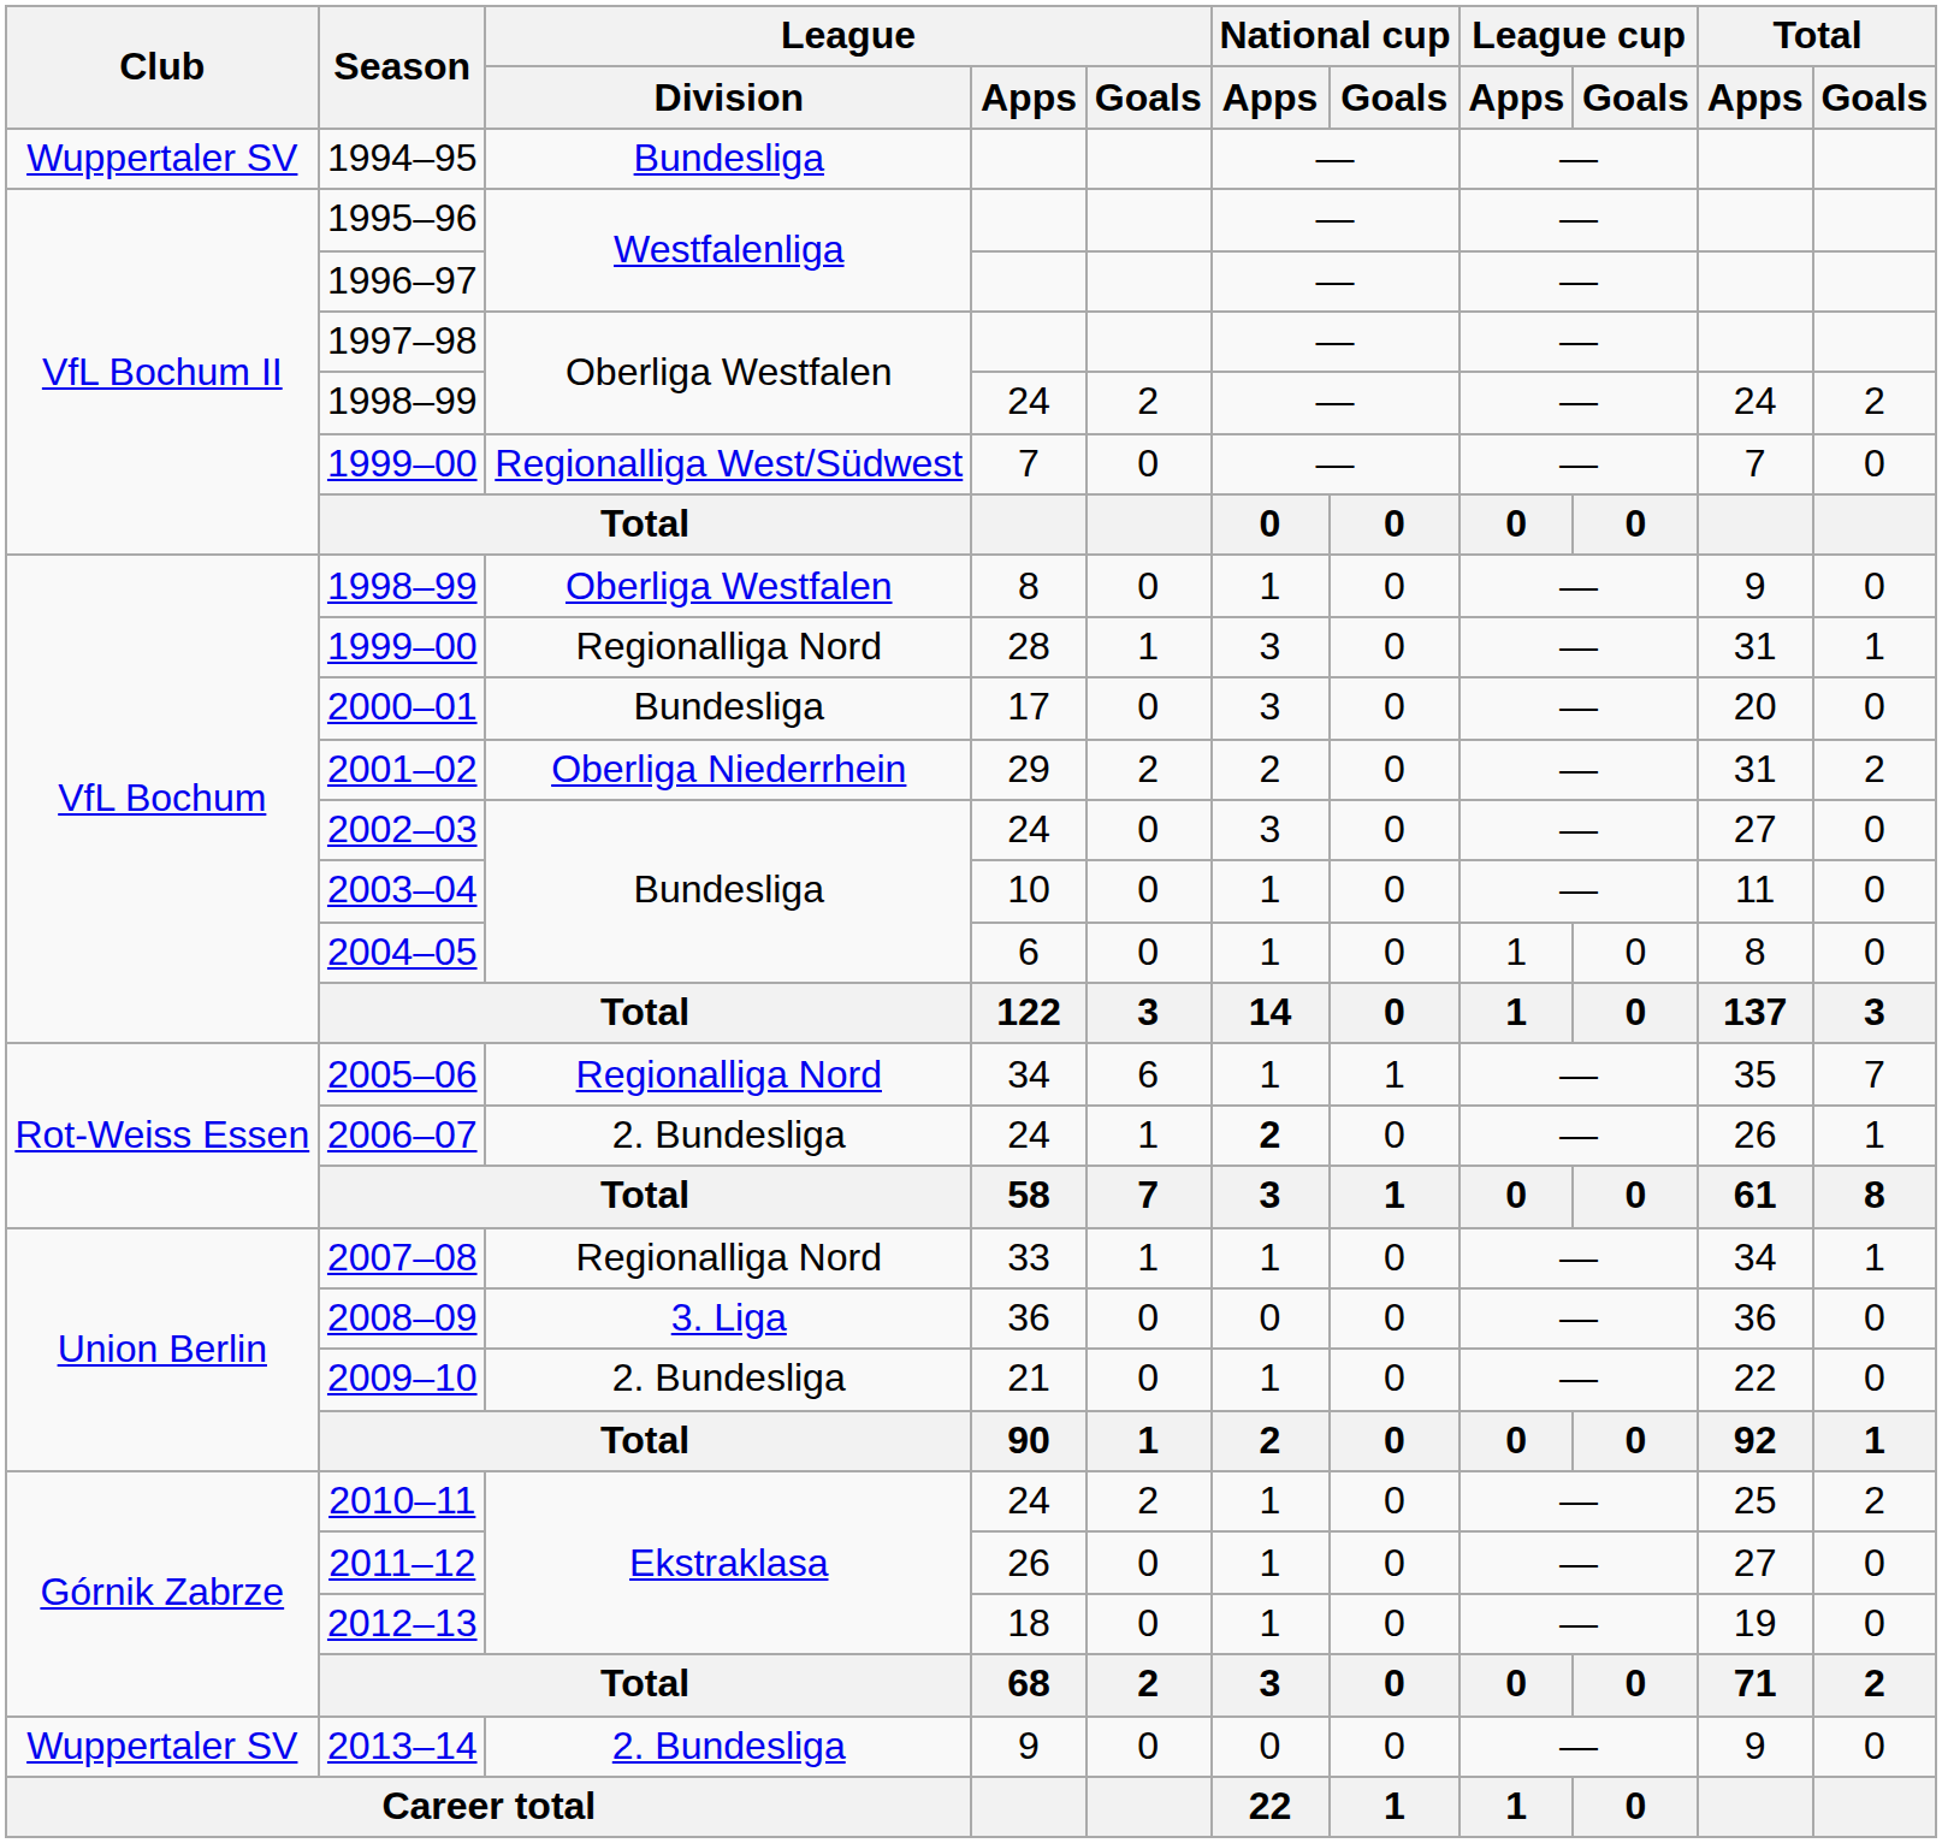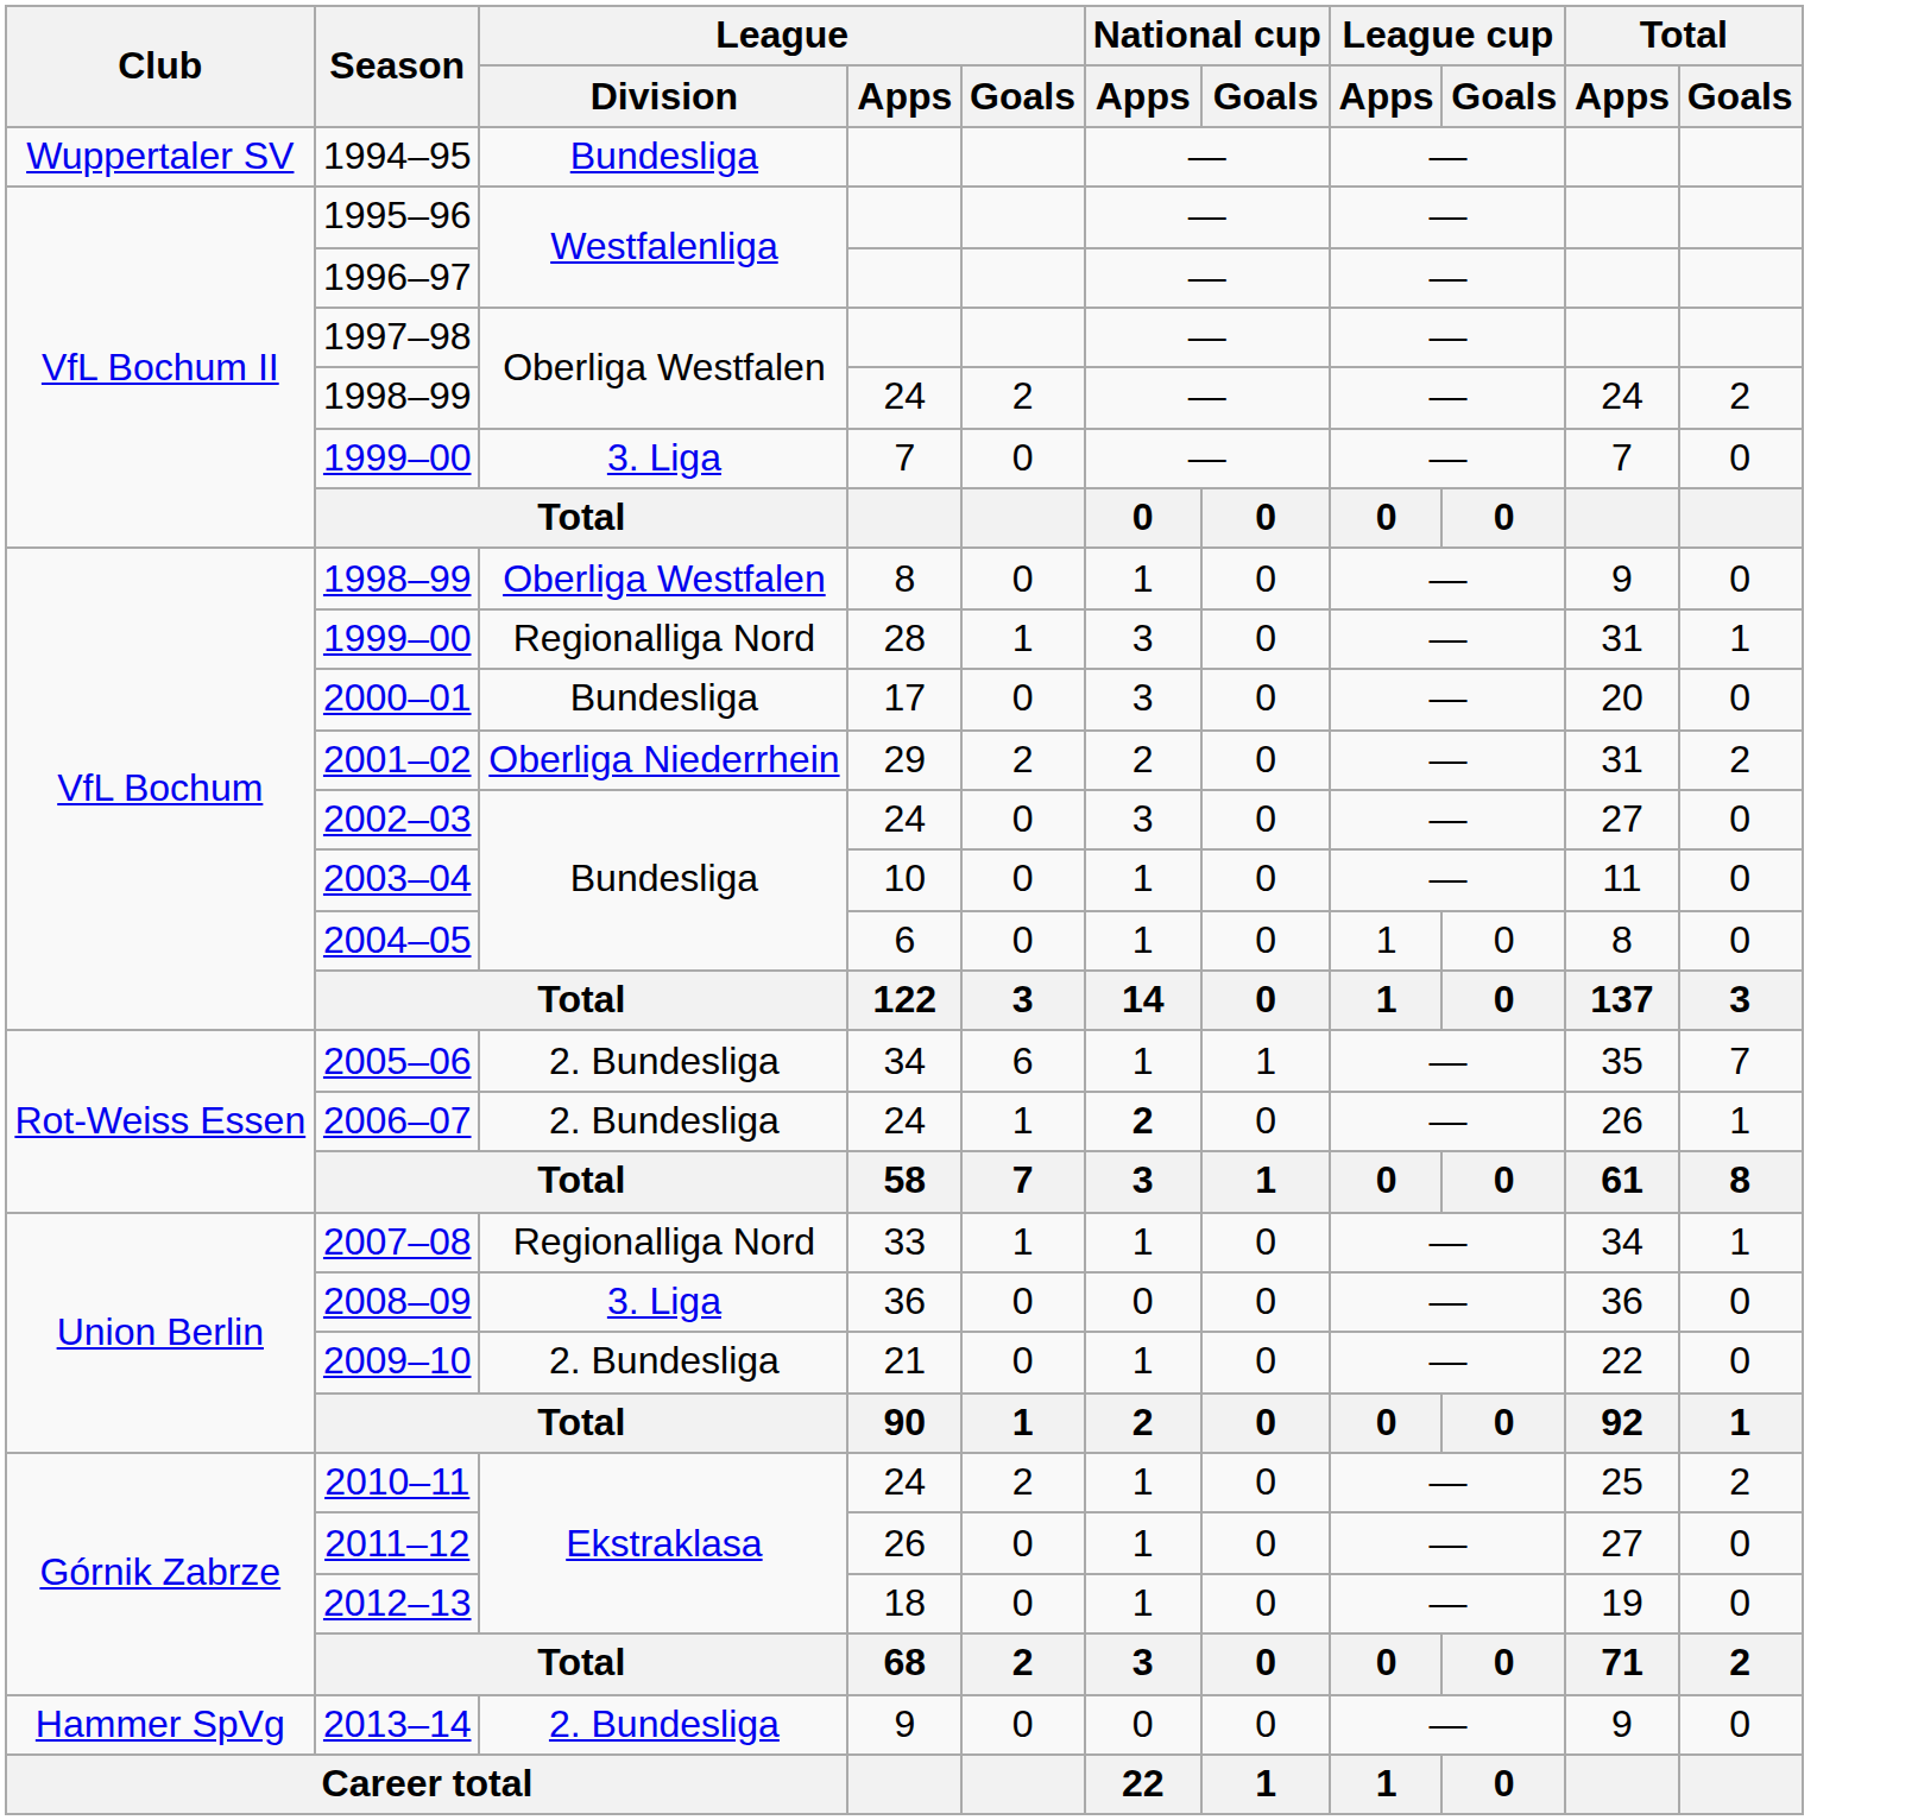 <table class="wikitable" style="text-align:center">
 <tr>
 <th rowspan="2">Club</th>
 <th rowspan="2">Season</th>
 <th colspan="3">League</th>
 <th colspan="2">National cup</th>
 <th colspan="2">League cup</th>
 <th colspan="2">Total</th>
 </tr>
 <tr>
 <th>Division</th>
 <th>Apps</th>
 <th>Goals</th>
 <th>Apps</th>
 <th>Goals</th>
 <th>Apps</th>
 <th>Goals</th>
 <th>Apps</th>
 <th>Goals</th>
 </tr>
 <tr>
 <td><a href='#'>Wuppertaler SV</a></td>
 <td>1994–95</td>
 <td><a href='#'>Bundesliga</a></td>
 <td></td>
 <td></td>
 <td colspan="2">—</td>
 <td colspan="2">—</td>
 <td></td>
 <td></td>
 </tr>
 <tr>
 <td rowspan="6"><a href='#'>VfL Bochum II</a></td>
 <td>1995–96</td>
 <td rowspan="2"><a href='#'>Westfalenliga</a></td>
 <td></td>
 <td></td>
 <td colspan="2">—</td>
 <td colspan="2">—</td>
 <td></td>
 <td></td>
 </tr>
 <tr>
 <td>1996–97</td>
 <td></td>
 <td></td>
 <td colspan="2">—</td>
 <td colspan="2">—</td>
 <td></td>
 <td></td>
 </tr>
 <tr>
 <td>1997–98</td>
 <td rowspan="2">Oberliga Westfalen</td>
 <td></td>
 <td></td>
 <td colspan="2">—</td>
 <td colspan="2">—</td>
 <td></td>
 <td></td>
 </tr>
 <tr>
 <td>1998–99</td>
 <td>24</td>
 <td>2</td>
 <td colspan="2">—</td>
 <td colspan="2">—</td>
 <td>24</td>
 <td>2</td>
 </tr>
 <tr>
 <td><a href='#'>1999–00</a></td>
-<td><a href='#'>Regionalliga West/Südwest</a></td>
+<td><a href='#'>3. Liga</a></td>
 <td>7</td>
 <td>0</td>
 <td colspan="2">—</td>
 <td colspan="2">—</td>
 <td>7</td>
 <td>0</td>
 </tr>
 <tr>
 <th colspan="2">Total</th>
 <th></th>
 <th></th>
 <th>0</th>
 <th>0</th>
 <th>0</th>
 <th>0</th>
 <th></th>
 <th></th>
 </tr>
 <tr>
 <td rowspan="8"><a href='#'>VfL Bochum</a></td>
 <td><a href='#'>1998–99</a></td>
 <td><a href='#'>Oberliga Westfalen</a></td>
 <td>8</td>
 <td>0</td>
 <td>1</td>
 <td>0</td>
 <td colspan="2">—</td>
 <td>9</td>
 <td>0</td>
 </tr>
 <tr>
 <td><a href='#'>1999–00</a></td>
 <td>Regionalliga Nord</td>
 <td>28</td>
 <td>1</td>
 <td>3</td>
 <td>0</td>
 <td colspan="2">—</td>
 <td>31</td>
 <td>1</td>
 </tr>
 <tr>
 <td><a href='#'>2000–01</a></td>
 <td>Bundesliga</td>
 <td>17</td>
 <td>0</td>
 <td>3</td>
 <td>0</td>
 <td colspan="2">—</td>
 <td>20</td>
 <td>0</td>
 </tr>
 <tr>
 <td><a href='#'>2001–02</a></td>
 <td><a href='#'>Oberliga Niederrhein</a></td>
 <td>29</td>
 <td>2</td>
 <td>2</td>
 <td>0</td>
 <td colspan="2">—</td>
 <td>31</td>
 <td>2</td>
 </tr>
 <tr>
 <td><a href='#'>2002–03</a></td>
 <td rowspan="3">Bundesliga</td>
 <td>24</td>
 <td>0</td>
 <td>3</td>
 <td>0</td>
 <td colspan="2">—</td>
 <td>27</td>
 <td>0</td>
 </tr>
 <tr>
 <td><a href='#'>2003–04</a></td>
 <td>10</td>
 <td>0</td>
 <td>1</td>
 <td>0</td>
 <td colspan="2">—</td>
 <td>11</td>
 <td>0</td>
 </tr>
 <tr>
 <td><a href='#'>2004–05</a></td>
 <td>6</td>
 <td>0</td>
 <td>1</td>
 <td>0</td>
 <td>1</td>
 <td>0</td>
 <td>8</td>
 <td>0</td>
 </tr>
 <tr>
 <th colspan="2">Total</th>
 <th>122</th>
 <th>3</th>
 <th>14</th>
 <th>0</th>
 <th>1</th>
 <th>0</th>
 <th>137</th>
 <th>3</th>
 </tr>
 <tr>
 <td rowspan="3"><a href='#'>Rot-Weiss Essen</a></td>
 <td><a href='#'>2005–06</a></td>
-<td><a href='#'>Regionalliga Nord</a></td>
+<td>2. Bundesliga</td>
 <td>34</td>
 <td>6</td>
 <td>1</td>
 <td>1</td>
 <td colspan="2">—</td>
 <td>35</td>
 <td>7</td>
 </tr>
 <tr>
 <td><a href='#'>2006–07</a></td>
 <td>2. Bundesliga</td>
 <td>24</td>
 <td>1</td>
 <td><strong>2</strong></td>
 <td>0</td>
 <td colspan="2">—</td>
 <td>26</td>
 <td>1</td>
 </tr>
 <tr>
 <th colspan="2">Total</th>
 <th>58</th>
 <th>7</th>
 <th>3</th>
 <th>1</th>
 <th>0</th>
 <th>0</th>
 <th>61</th>
 <th>8</th>
 </tr>
 <tr>
 <td rowspan="4"><a href='#'>Union Berlin</a></td>
 <td><a href='#'>2007–08</a></td>
 <td>Regionalliga Nord</td>
 <td>33</td>
 <td>1</td>
 <td>1</td>
 <td>0</td>
 <td colspan="2">—</td>
 <td>34</td>
 <td>1</td>
 </tr>
 <tr>
 <td><a href='#'>2008–09</a></td>
 <td><a href='#'>3. Liga</a></td>
 <td>36</td>
 <td>0</td>
 <td>0</td>
 <td>0</td>
 <td colspan="2">—</td>
 <td>36</td>
 <td>0</td>
 </tr>
 <tr>
 <td><a href='#'>2009–10</a></td>
 <td>2. Bundesliga</td>
 <td>21</td>
 <td>0</td>
 <td>1</td>
 <td>0</td>
 <td colspan="2">—</td>
 <td>22</td>
 <td>0</td>
 </tr>
 <tr>
 <th colspan="2">Total</th>
 <th>90</th>
 <th>1</th>
 <th>2</th>
 <th>0</th>
 <th>0</th>
 <th>0</th>
 <th>92</th>
 <th>1</th>
 </tr>
 <tr>
 <td rowspan="4"><a href='#'>Górnik Zabrze</a></td>
 <td><a href='#'>2010–11</a></td>
 <td rowspan="3"><a href='#'>Ekstraklasa</a></td>
 <td>24</td>
 <td>2</td>
 <td>1</td>
 <td>0</td>
 <td colspan="2">—</td>
 <td>25</td>
 <td>2</td>
 </tr>
 <tr>
 <td><a href='#'>2011–12</a></td>
 <td>26</td>
 <td>0</td>
 <td>1</td>
 <td>0</td>
 <td colspan="2">—</td>
 <td>27</td>
 <td>0</td>
 </tr>
 <tr>
 <td><a href='#'>2012–13</a></td>
 <td>18</td>
 <td>0</td>
 <td>1</td>
 <td>0</td>
 <td colspan="2">—</td>
 <td>19</td>
 <td>0</td>
 </tr>
 <tr>
 <th colspan="2">Total</th>
 <th>68</th>
 <th>2</th>
 <th>3</th>
 <th>0</th>
 <th>0</th>
 <th>0</th>
 <th>71</th>
 <th>2</th>
 </tr>
 <tr>
-<td><a href='#'>Wuppertaler SV</a></td>
+<td><a href='#'>Hammer SpVg</a></td>
 <td><a href='#'>2013–14</a></td>
 <td><a href='#'>2. Bundesliga</a></td>
 <td>9</td>
 <td>0</td>
 <td>0</td>
 <td>0</td>
 <td colspan="2">—</td>
 <td>9</td>
 <td>0</td>
 </tr>
 <tr>
 <th colspan="3">Career total</th>
 <th></th>
 <th></th>
 <th>22</th>
 <th>1</th>
 <th>1</th>
 <th>0</th>
 <th></th>
 <th></th>
 </tr>
 </table>
